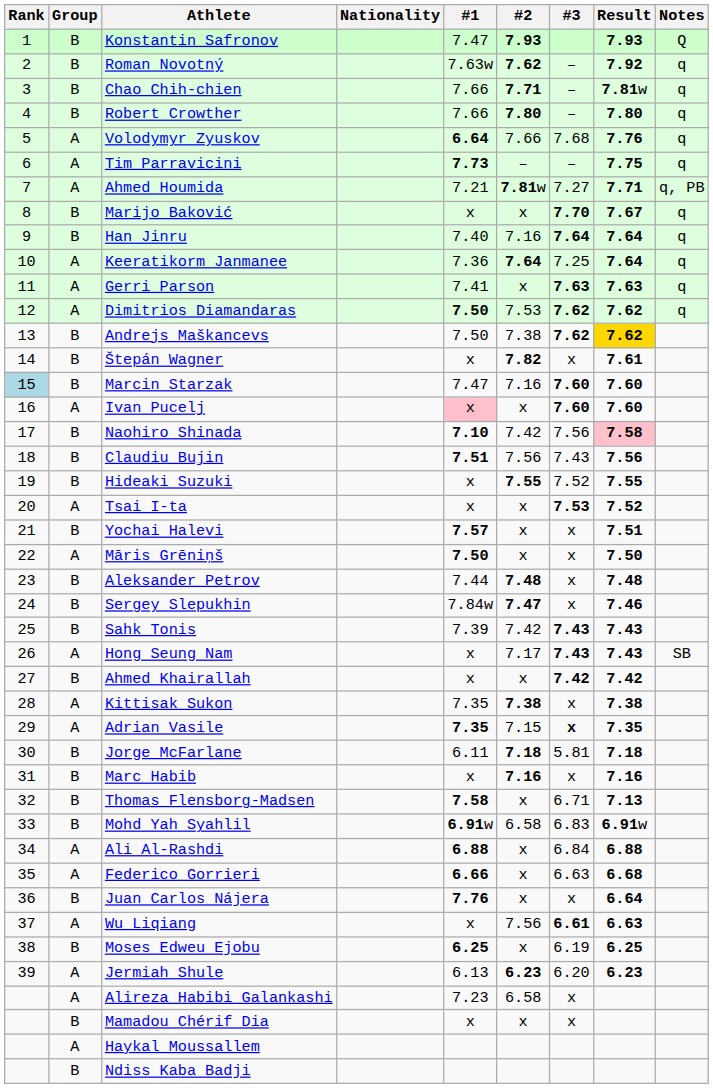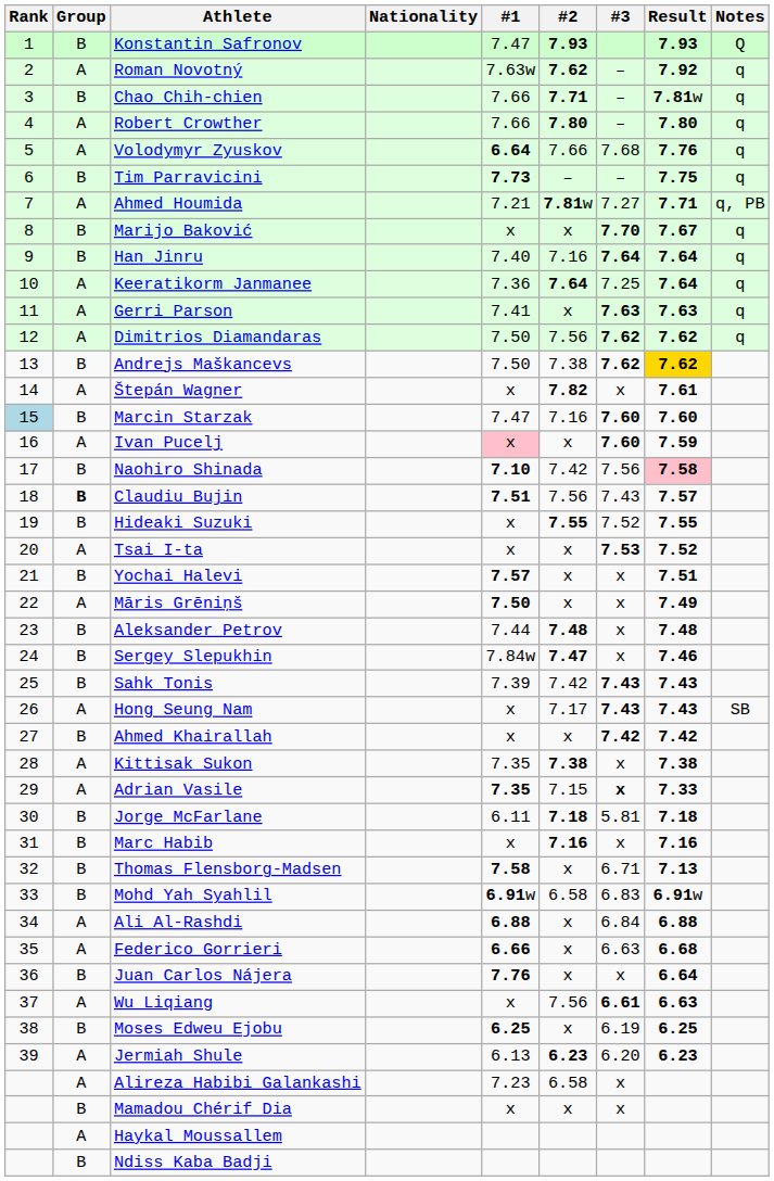 <table class="wikitable sortable" style="text-align:center;font-size:95%">
 <tr>
 <th>Rank</th>
 <th>Group</th>
 <th>Athlete</th>
 <th>Nationality</th>
 <th>#1</th>
 <th>#2</th>
 <th>#3</th>
 <th>Result</th>
 <th>Notes</th>
 </tr>
 <tr bgcolor=ccffcc>
 <td>1</td>
 <td>B</td>
 <td align="left"><a href='#'>Konstantin Safronov</a></td>
 <td align=left></td>
 <td>7.47</td>
 <td><strong>7.93</strong></td>
 <td></td>
 <td><strong>7.93</strong></td>
 <td>Q</td>
 </tr>
 <tr bgcolor=ddffdd>
 <td>2</td>
-<td>B</td>
+<td>A</td>
 <td align="left"><a href='#'>Roman Novotný</a></td>
 <td align=left></td>
 <td>7.63w</td>
 <td><strong>7.62</strong></td>
 <td>–</td>
 <td><strong>7.92</strong></td>
 <td>q</td>
 </tr>
 <tr bgcolor=ddffdd>
 <td>3</td>
 <td>B</td>
 <td align="left"><a href='#'>Chao Chih-chien</a></td>
 <td align=left></td>
 <td>7.66</td>
 <td><strong>7.71</strong></td>
 <td>–</td>
 <td><strong>7.81</strong>w</td>
 <td>q</td>
 </tr>
 <tr bgcolor=ddffdd>
 <td>4</td>
-<td>B</td>
+<td>A</td>
 <td align="left"><a href='#'>Robert Crowther</a></td>
 <td align=left></td>
 <td>7.66</td>
 <td><strong>7.80</strong></td>
 <td>–</td>
 <td><strong>7.80</strong></td>
 <td>q</td>
 </tr>
 <tr bgcolor=ddffdd>
 <td>5</td>
 <td>A</td>
 <td align="left"><a href='#'>Volodymyr Zyuskov</a></td>
 <td align=left></td>
 <td><strong>6.64</strong></td>
 <td>7.66</td>
 <td>7.68</td>
 <td><strong>7.76</strong></td>
 <td>q</td>
 </tr>
 <tr bgcolor=ddffdd>
 <td>6</td>
-<td>A</td>
+<td>B</td>
 <td align="left"><a href='#'>Tim Parravicini</a></td>
 <td align=left></td>
 <td><strong>7.73</strong></td>
 <td>–</td>
 <td>–</td>
 <td><strong>7.75</strong></td>
 <td>q</td>
 </tr>
 <tr bgcolor=ddffdd>
 <td>7</td>
 <td>A</td>
 <td align="left"><a href='#'>Ahmed Houmida</a></td>
 <td align=left></td>
 <td>7.21</td>
 <td><strong>7.81</strong>w</td>
 <td>7.27</td>
 <td><strong>7.71</strong></td>
 <td>q, PB</td>
 </tr>
 <tr bgcolor=ddffdd>
 <td>8</td>
 <td>B</td>
 <td align="left"><a href='#'>Marijo Baković</a></td>
 <td align=left></td>
 <td>x</td>
 <td>x</td>
 <td><strong>7.70</strong></td>
 <td><strong>7.67</strong></td>
 <td>q</td>
 </tr>
 <tr bgcolor=ddffdd>
 <td>9</td>
 <td>B</td>
 <td align="left"><a href='#'>Han Jinru</a></td>
 <td align=left></td>
 <td>7.40</td>
 <td>7.16</td>
 <td><strong>7.64</strong></td>
 <td><strong>7.64</strong></td>
 <td>q</td>
 </tr>
 <tr bgcolor=ddffdd>
 <td>10</td>
 <td>A</td>
 <td align="left"><a href='#'>Keeratikorm Janmanee</a></td>
 <td align=left></td>
 <td>7.36</td>
 <td><strong>7.64</strong></td>
 <td>7.25</td>
 <td><strong>7.64</strong></td>
 <td>q</td>
 </tr>
 <tr bgcolor=ddffdd>
 <td>11</td>
 <td>A</td>
 <td align="left"><a href='#'>Gerri Parson</a></td>
 <td align=left></td>
 <td>7.41</td>
 <td>x</td>
 <td><strong>7.63</strong></td>
 <td><strong>7.63</strong></td>
 <td>q</td>
 </tr>
 <tr bgcolor=ddffdd>
 <td>12</td>
 <td>A</td>
 <td align="left"><a href='#'>Dimitrios Diamandaras</a></td>
 <td align=left></td>
-<td><strong>7.50</strong></td>
-<td>7.53</td>
+<td>7.50</td>
+<td>7.56</td>
 <td><strong>7.62</strong></td>
 <td><strong>7.62</strong></td>
 <td>q</td>
 </tr>
 <tr>
 <td>13</td>
 <td>B</td>
 <td align="left"><a href='#'>Andrejs Maškancevs</a></td>
 <td align=left></td>
 <td>7.50</td>
 <td>7.38</td>
 <td><strong>7.62</strong></td>
 <td style="background: gold;"><strong>7.62</strong></td>
 <td></td>
 </tr>
 <tr>
 <td>14</td>
-<td>B</td>
+<td>A</td>
 <td align="left"><a href='#'>Štepán Wagner</a></td>
 <td align=left></td>
 <td>x</td>
 <td><strong>7.82</strong></td>
 <td>x</td>
 <td><strong>7.61</strong></td>
 <td></td>
 </tr>
 <tr>
 <td style="background: lightblue;">15</td>
 <td>B</td>
 <td align="left"><a href='#'>Marcin Starzak</a></td>
 <td align=left></td>
 <td>7.47</td>
 <td>7.16</td>
 <td><strong>7.60</strong></td>
 <td><strong>7.60</strong></td>
 <td></td>
 </tr>
 <tr>
 <td>16</td>
 <td>A</td>
 <td align="left"><a href='#'>Ivan Pucelj</a></td>
 <td align=left></td>
 <td style="background: pink;">x</td>
 <td>x</td>
 <td><strong>7.60</strong></td>
-<td><strong>7.60</strong></td>
+<td><strong>7.59</strong></td>
 <td></td>
 </tr>
 <tr>
 <td>17</td>
 <td>B</td>
 <td align="left"><a href='#'>Naohiro Shinada</a></td>
 <td align=left></td>
 <td><strong>7.10</strong></td>
 <td>7.42</td>
 <td>7.56</td>
 <td style="background: pink;"><strong>7.58</strong></td>
 <td></td>
 </tr>
 <tr>
 <td>18</td>
-<td>B</td>
+<td><strong>B</strong></td>
 <td align="left"><a href='#'>Claudiu Bujin</a></td>
 <td align=left></td>
 <td><strong>7.51</strong></td>
 <td>7.56</td>
 <td>7.43</td>
-<td><strong>7.56</strong></td>
+<td><strong>7.57</strong></td>
 <td></td>
 </tr>
 <tr>
 <td>19</td>
 <td>B</td>
 <td align="left"><a href='#'>Hideaki Suzuki</a></td>
 <td align=left></td>
 <td>x</td>
 <td><strong>7.55</strong></td>
 <td>7.52</td>
 <td><strong>7.55</strong></td>
 <td></td>
 </tr>
 <tr>
 <td>20</td>
 <td>A</td>
 <td align="left"><a href='#'>Tsai I-ta</a></td>
 <td align=left></td>
 <td>x</td>
 <td>x</td>
 <td><strong>7.53</strong></td>
 <td><strong>7.52</strong></td>
 <td></td>
 </tr>
 <tr>
 <td>21</td>
 <td>B</td>
 <td align="left"><a href='#'>Yochai Halevi</a></td>
 <td align=left></td>
 <td><strong>7.57</strong></td>
 <td>x</td>
 <td>x</td>
 <td><strong>7.51</strong></td>
 <td></td>
 </tr>
 <tr>
 <td>22</td>
 <td>A</td>
 <td align="left"><a href='#'>Māris Grēniņš</a></td>
 <td align=left></td>
 <td><strong>7.50</strong></td>
 <td>x</td>
 <td>x</td>
-<td><strong>7.50</strong></td>
+<td><strong>7.49</strong></td>
 <td></td>
 </tr>
 <tr>
 <td>23</td>
 <td>B</td>
 <td align="left"><a href='#'>Aleksander Petrov</a></td>
 <td align=left></td>
 <td>7.44</td>
 <td><strong>7.48</strong></td>
 <td>x</td>
 <td><strong>7.48</strong></td>
 <td></td>
 </tr>
 <tr>
 <td>24</td>
 <td>B</td>
 <td align="left"><a href='#'>Sergey Slepukhin</a></td>
 <td align=left></td>
 <td>7.84w</td>
 <td><strong>7.47</strong></td>
 <td>x</td>
 <td><strong>7.46</strong></td>
 <td></td>
 </tr>
 <tr>
 <td>25</td>
 <td>B</td>
 <td align="left"><a href='#'>Sahk Tonis</a></td>
 <td align=left></td>
 <td>7.39</td>
 <td>7.42</td>
 <td><strong>7.43</strong></td>
 <td><strong>7.43</strong></td>
 <td></td>
 </tr>
 <tr>
 <td>26</td>
 <td>A</td>
 <td align="left"><a href='#'>Hong Seung Nam</a></td>
 <td align=left></td>
 <td>x</td>
 <td>7.17</td>
 <td><strong>7.43</strong></td>
 <td><strong>7.43</strong></td>
 <td>SB</td>
 </tr>
 <tr>
 <td>27</td>
 <td>B</td>
 <td align="left"><a href='#'>Ahmed Khairallah</a></td>
 <td align=left></td>
 <td>x</td>
 <td>x</td>
 <td><strong>7.42</strong></td>
 <td><strong>7.42</strong></td>
 <td></td>
 </tr>
 <tr>
 <td>28</td>
 <td>A</td>
 <td align="left"><a href='#'>Kittisak Sukon</a></td>
 <td align=left></td>
 <td>7.35</td>
 <td><strong>7.38</strong></td>
 <td>x</td>
 <td><strong>7.38</strong></td>
 <td></td>
 </tr>
 <tr>
 <td>29</td>
 <td>A</td>
 <td align="left"><a href='#'>Adrian Vasile</a></td>
 <td align=left></td>
 <td><strong>7.35</strong></td>
 <td>7.15</td>
 <td><strong>x</strong></td>
-<td><strong>7.35</strong></td>
+<td><strong>7.33</strong></td>
 <td></td>
 </tr>
 <tr>
 <td>30</td>
 <td>B</td>
 <td align="left"><a href='#'>Jorge McFarlane</a></td>
 <td align=left></td>
 <td>6.11</td>
 <td><strong>7.18</strong></td>
 <td>5.81</td>
 <td><strong>7.18</strong></td>
 <td></td>
 </tr>
 <tr>
 <td>31</td>
 <td>B</td>
 <td align="left"><a href='#'>Marc Habib</a></td>
 <td align=left></td>
 <td>x</td>
 <td><strong>7.16</strong></td>
 <td>x</td>
 <td><strong>7.16</strong></td>
 <td></td>
 </tr>
 <tr>
 <td>32</td>
 <td>B</td>
 <td align="left"><a href='#'>Thomas Flensborg-Madsen</a></td>
 <td align=left></td>
 <td><strong>7.58</strong></td>
 <td>x</td>
 <td>6.71</td>
 <td><strong>7.13</strong></td>
 <td></td>
 </tr>
 <tr>
 <td>33</td>
 <td>B</td>
 <td align="left"><a href='#'>Mohd Yah Syahlil</a></td>
 <td align=left></td>
 <td><strong>6.91</strong>w</td>
 <td>6.58</td>
 <td>6.83</td>
 <td><strong>6.91</strong>w</td>
 <td></td>
 </tr>
 <tr>
 <td>34</td>
 <td>A</td>
 <td align="left"><a href='#'>Ali Al-Rashdi</a></td>
 <td align=left></td>
 <td><strong>6.88</strong></td>
 <td>x</td>
 <td>6.84</td>
 <td><strong>6.88</strong></td>
 <td></td>
 </tr>
 <tr>
 <td>35</td>
 <td>A</td>
 <td align="left"><a href='#'>Federico Gorrieri</a></td>
 <td align=left></td>
 <td><strong>6.66</strong></td>
 <td>x</td>
 <td>6.63</td>
 <td><strong>6.68</strong></td>
 <td></td>
 </tr>
 <tr>
 <td>36</td>
 <td>B</td>
 <td align="left"><a href='#'>Juan Carlos Nájera</a></td>
 <td align=left></td>
 <td><strong>7.76</strong></td>
 <td>x</td>
 <td>x</td>
 <td><strong>6.64</strong></td>
 <td></td>
 </tr>
 <tr>
 <td>37</td>
 <td>A</td>
 <td align="left"><a href='#'>Wu Liqiang</a></td>
 <td align=left></td>
 <td>x</td>
 <td>7.56</td>
 <td><strong>6.61</strong></td>
 <td><strong>6.63</strong></td>
 <td></td>
 </tr>
 <tr>
 <td>38</td>
 <td>B</td>
 <td align="left"><a href='#'>Moses Edweu Ejobu</a></td>
 <td align=left></td>
 <td><strong>6.25</strong></td>
 <td>x</td>
 <td>6.19</td>
 <td><strong>6.25</strong></td>
 <td></td>
 </tr>
 <tr>
 <td>39</td>
 <td>A</td>
 <td align="left"><a href='#'>Jermiah Shule</a></td>
 <td align=left></td>
 <td>6.13</td>
 <td><strong>6.23</strong></td>
 <td>6.20</td>
 <td><strong>6.23</strong></td>
 <td></td>
 </tr>
 <tr>
 <td></td>
 <td>A</td>
 <td align="left"><a href='#'>Alireza Habibi Galankashi</a></td>
 <td align=left></td>
 <td>7.23</td>
 <td>6.58</td>
 <td>x</td>
 <td><strong></strong></td>
 <td></td>
 </tr>
 <tr>
 <td></td>
 <td>B</td>
 <td align="left"><a href='#'>Mamadou Chérif Dia</a></td>
 <td align=left></td>
 <td>x</td>
 <td>x</td>
 <td>x</td>
 <td><strong></strong></td>
 <td></td>
 </tr>
 <tr>
 <td></td>
 <td>A</td>
 <td align="left"><a href='#'>Haykal Moussallem</a></td>
 <td align=left></td>
 <td></td>
 <td></td>
 <td></td>
 <td><strong></strong></td>
 <td></td>
 </tr>
 <tr>
 <td></td>
 <td>B</td>
 <td align="left"><a href='#'>Ndiss Kaba Badji</a></td>
 <td align=left></td>
 <td></td>
 <td></td>
 <td></td>
 <td><strong></strong></td>
 <td></td>
 </tr>
 </table>
